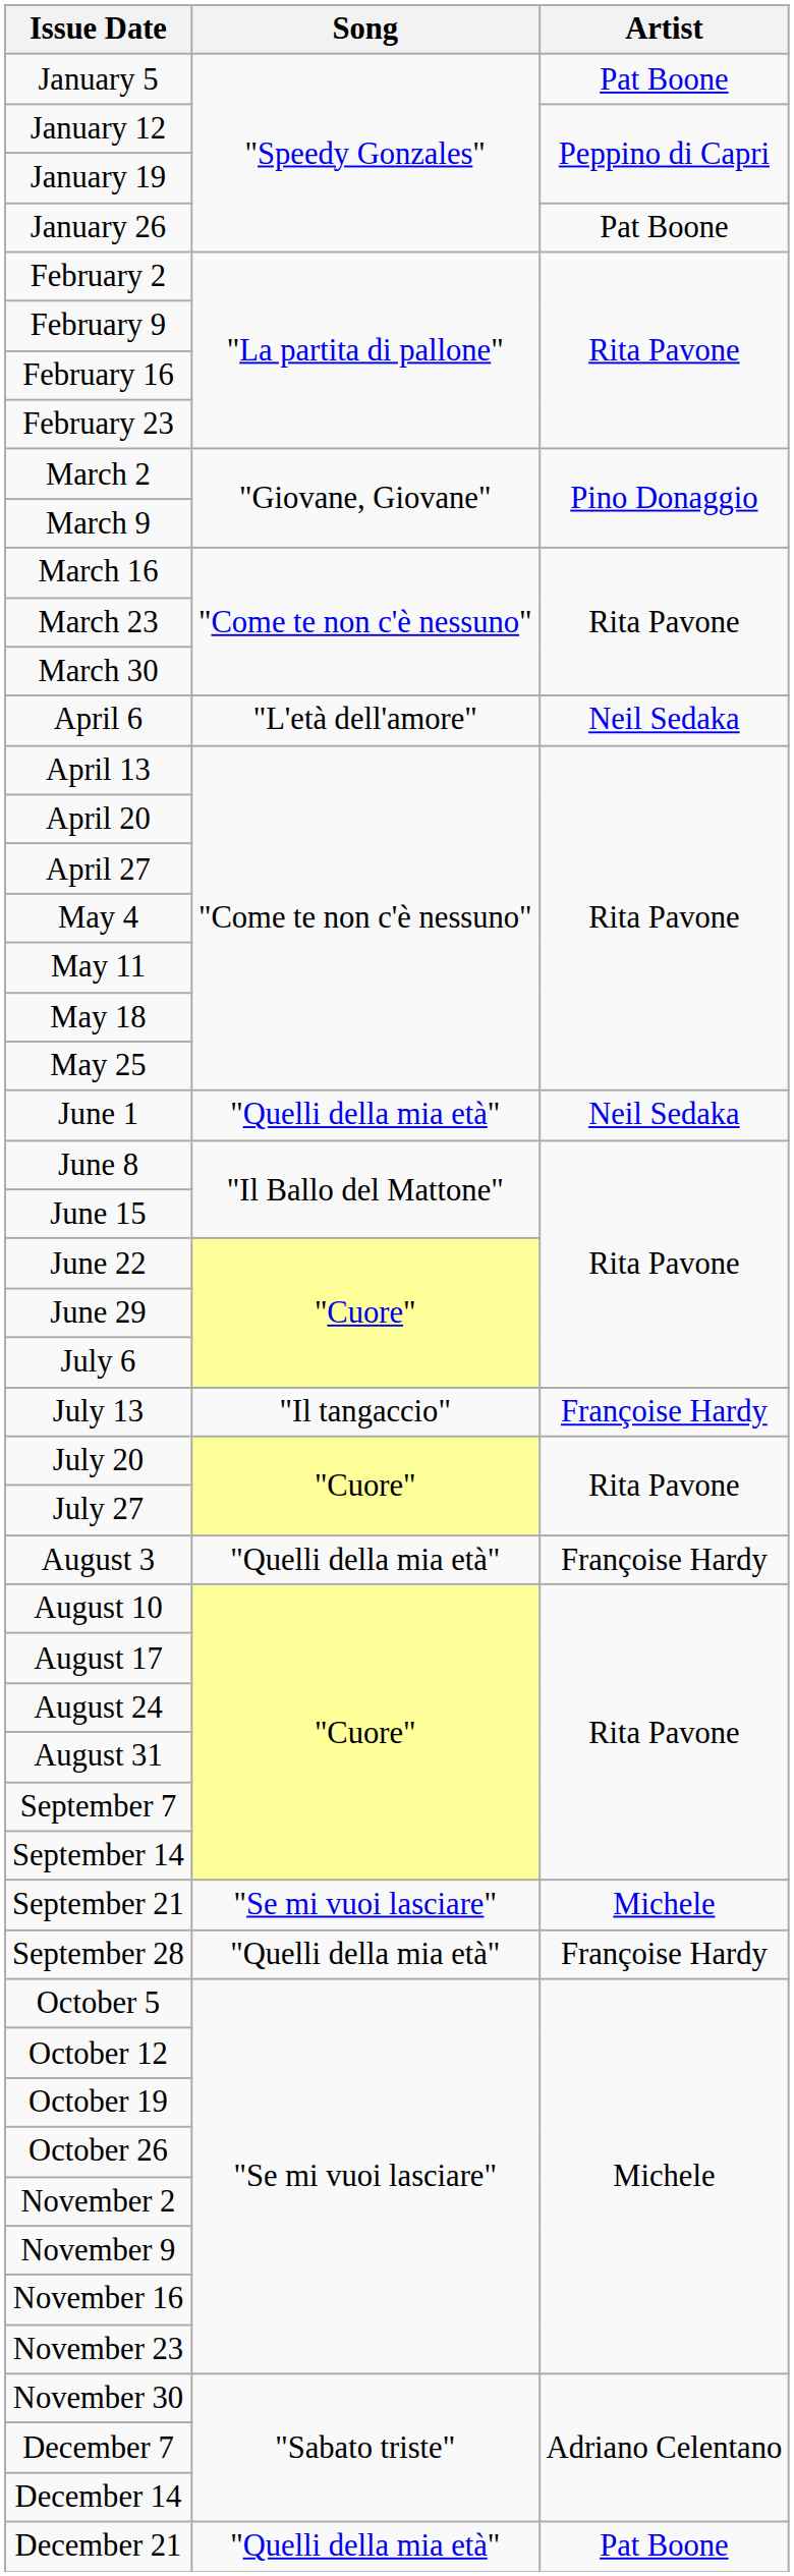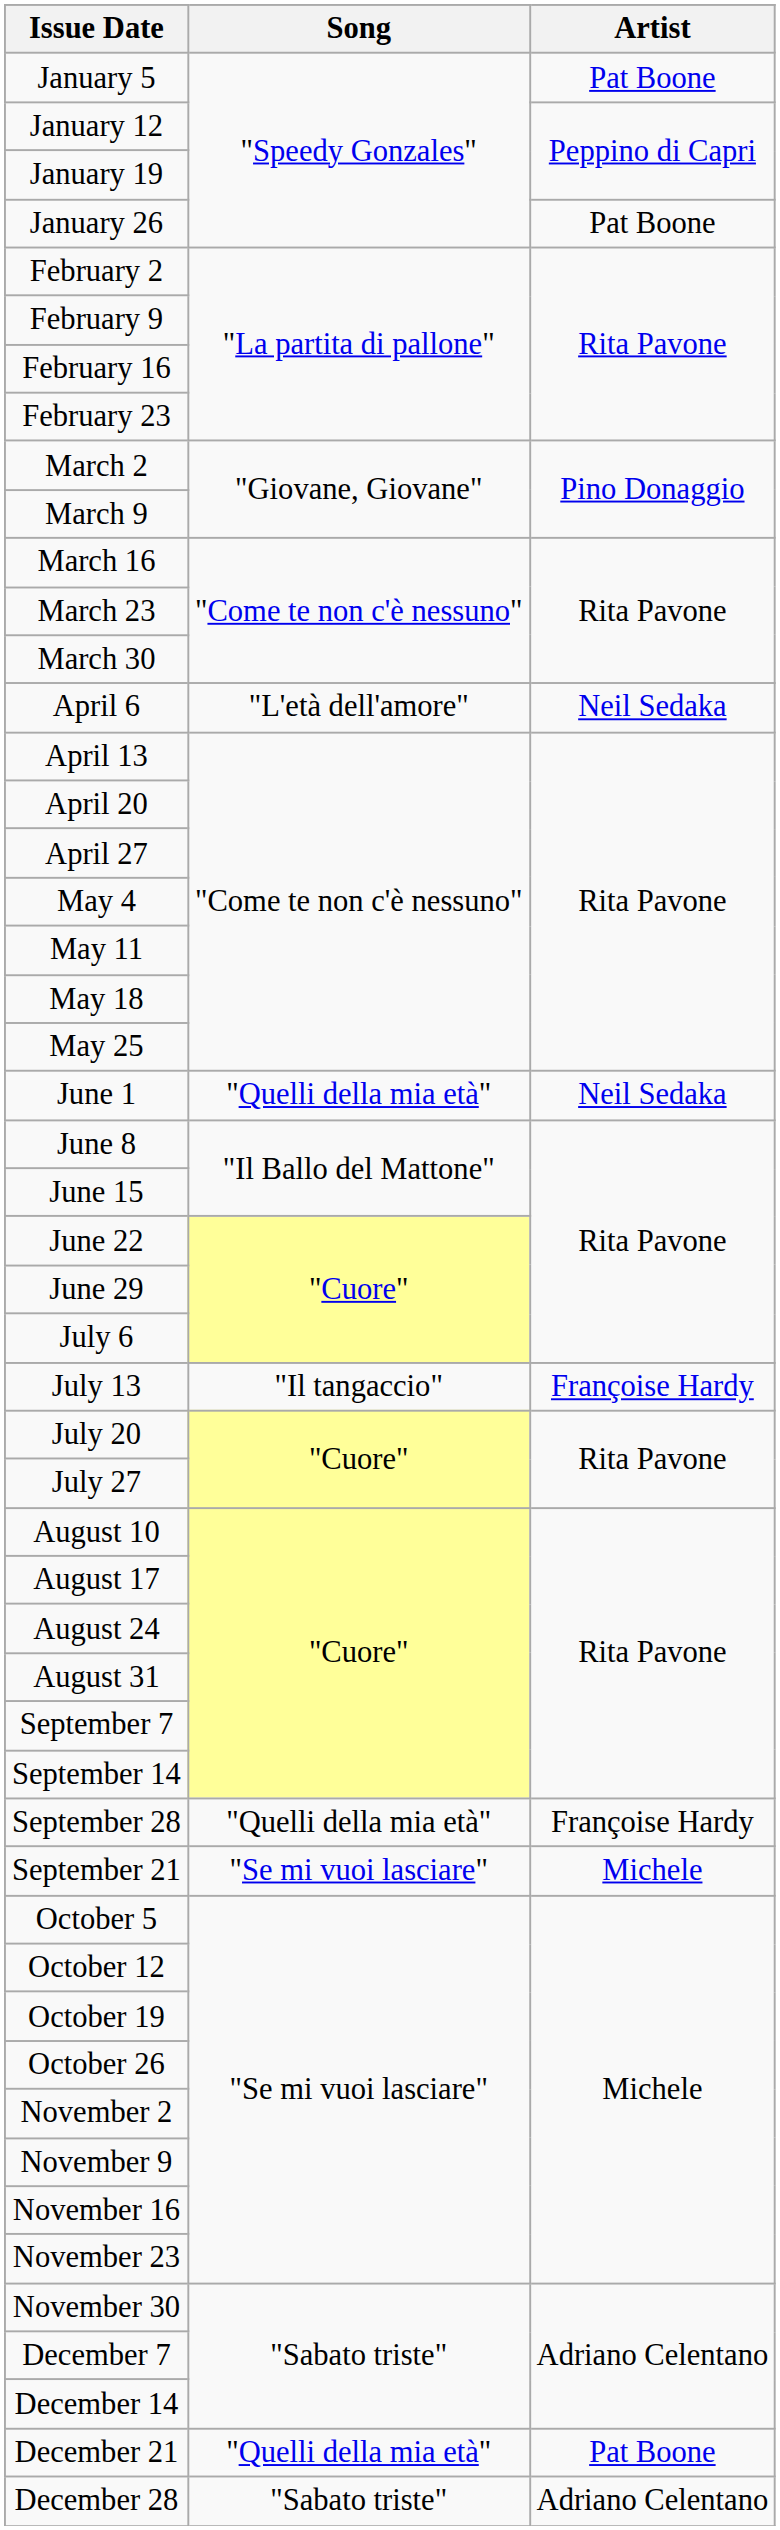 <table class="wikitable">
 <tr>
 <th>Issue Date</th>
 <th>Song</th>
 <th>Artist</th>
 </tr>
 <tr>
 <td align="center">January 5</td>
 <td align="center" rowspan="4">"<a href='#'>Speedy Gonzales</a>"</td>
 <td align="center"><a href='#'>Pat Boone</a></td>
 </tr>
 <tr>
 <td align="center">January 12</td>
 <td align="center" rowspan="2"><a href='#'>Peppino di Capri</a></td>
 </tr>
 <tr>
 <td align="center">January 19</td>
 </tr>
 <tr>
 <td align="center">January 26</td>
 <td align="center">Pat Boone</td>
 </tr>
 <tr>
 <td align="center">February 2</td>
 <td align="center" rowspan="4">"<a href='#'>La partita di pallone</a>"</td>
 <td align="center" rowspan="4"><a href='#'>Rita Pavone</a></td>
 </tr>
 <tr>
 <td align="center">February 9</td>
 </tr>
 <tr>
 <td align="center">February 16</td>
 </tr>
 <tr>
 <td align="center">February 23</td>
 </tr>
 <tr>
 <td align="center">March 2</td>
 <td align="center" rowspan="2">"Giovane, Giovane"</td>
 <td align="center" rowspan="2"><a href='#'>Pino Donaggio</a></td>
 </tr>
 <tr>
 <td align="center">March 9</td>
 </tr>
 <tr>
 <td align="center">March 16</td>
 <td align="center" rowspan="3">"<a href='#'>Come te non c'è nessuno</a>"</td>
 <td align="center" rowspan="3">Rita Pavone</td>
 </tr>
 <tr>
 <td align="center">March 23</td>
 </tr>
 <tr>
 <td align="center">March 30</td>
 </tr>
 <tr>
 <td align="center">April 6</td>
 <td align="center">"L'età dell'amore"</td>
 <td align="center"><a href='#'>Neil Sedaka</a></td>
 </tr>
 <tr>
 <td align="center">April 13</td>
 <td align="center" rowspan="7">"Come te non c'è nessuno"</td>
 <td align="center" rowspan="7">Rita Pavone</td>
 </tr>
 <tr>
 <td align="center">April 20</td>
 </tr>
 <tr>
 <td align="center">April 27</td>
 </tr>
 <tr>
 <td align="center">May 4</td>
 </tr>
 <tr>
 <td align="center">May 11</td>
 </tr>
 <tr>
 <td align="center">May 18</td>
 </tr>
 <tr>
 <td align="center">May 25</td>
 </tr>
 <tr>
 <td align="center">June 1</td>
 <td align="center">"<a href='#'>Quelli della mia età</a>"</td>
 <td align="center"><a href='#'>Neil Sedaka</a></td>
 </tr>
 <tr>
 <td align="center">June 8</td>
 <td align="center" rowspan="2">"Il Ballo del Mattone"</td>
 <td align="center" rowspan="5">Rita Pavone</td>
 </tr>
 <tr>
 <td align="center">June 15</td>
 </tr>
 <tr>
 <td align="center">June 22</td>
 <td bgcolor=#FFFF99 align="center" rowspan="3">"<a href='#'>Cuore</a>"</td>
 </tr>
 <tr>
 <td align="center">June 29</td>
 </tr>
 <tr>
 <td align="center">July 6</td>
 </tr>
 <tr>
 <td align="center">July 13</td>
 <td align="center">"Il tangaccio"</td>
 <td align="center"><a href='#'>Françoise Hardy</a></td>
 </tr>
 <tr>
 <td align="center">July 20</td>
 <td bgcolor=#FFFF99 align="center" rowspan="2">"Cuore"</td>
 <td align="center" rowspan="2">Rita Pavone</td>
 </tr>
 <tr>
 <td align="center">July 27</td>
 </tr>
 <tr>
-<td align="center">August 3</td>
-<td align="center">"Quelli della mia età"</td>
-<td align="center">Françoise Hardy</td>
-</tr>
-<tr>
 <td align="center">August 10</td>
 <td bgcolor=#FFFF99 align="center" rowspan="6">"Cuore"</td>
 <td align="center" rowspan="6">Rita Pavone</td>
 </tr>
 <tr>
 <td align="center">August 17</td>
 </tr>
 <tr>
 <td align="center">August 24</td>
 </tr>
 <tr>
 <td align="center">August 31</td>
 </tr>
 <tr>
 <td align="center">September 7</td>
 </tr>
 <tr>
 <td align="center">September 14</td>
 </tr>
 <tr>
+<td align="center">September 28</td>
+<td align="center">"Quelli della mia età"</td>
+<td align="center">Françoise Hardy</td>
+</tr>
+<tr>
 <td align="center">September 21</td>
 <td align="center">"<a href='#'>Se mi vuoi lasciare</a>"</td>
 <td align="center"><a href='#'>Michele</a></td>
-</tr>
-<tr>
-<td align="center">September 28</td>
-<td align="center">"Quelli della mia età"</td>
-<td align="center">Françoise Hardy</td>
 </tr>
 <tr>
 <td align="center">October 5</td>
 <td align="center" rowspan="8">"Se mi vuoi lasciare"</td>
 <td align="center" rowspan="8">Michele</td>
 </tr>
 <tr>
 <td align="center">October 12</td>
 </tr>
 <tr>
 <td align="center">October 19</td>
 </tr>
 <tr>
 <td align="center">October 26</td>
 </tr>
 <tr>
 <td align="center">November 2</td>
 </tr>
 <tr>
 <td align="center">November 9</td>
 </tr>
 <tr>
 <td align="center">November 16</td>
 </tr>
 <tr>
 <td align="center">November 23</td>
 </tr>
 <tr>
 <td align="center">November 30</td>
 <td align="center" rowspan="3">"Sabato triste"</td>
 <td align="center" rowspan="3">Adriano Celentano</td>
 </tr>
 <tr>
 <td align="center">December 7</td>
 </tr>
 <tr>
 <td align="center">December 14</td>
 </tr>
 <tr>
 <td align="center">December 21</td>
 <td align="center">"<a href='#'>Quelli della mia età</a>"</td>
 <td align="center"><a href='#'>Pat Boone</a></td>
 </tr>
+<tr>
+<td align="center">December 28</td>
+<td align="center">"Sabato triste"</td>
+<td align="center">Adriano Celentano</td>
+</tr>
 </table>
